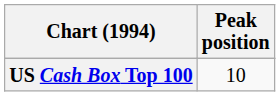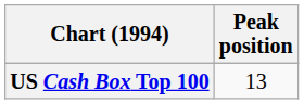 <table class="wikitable sortable plainrowheaders" style="text-align:center">
 <tr>
 <th scope="col">Chart (1994)</th>
 <th scope="col">Peak<br>position</th>
 </tr>
 <tr>
 </tr>
 <tr>
 </tr>
 <tr>
 </tr>
 <tr>
 </tr>
 <tr>
 </tr>
 <tr>
 </tr>
 <tr>
 </tr>
 <tr>
 </tr>
 <tr>
 </tr>
 <tr>
 <th scope="row">US <a href='#'><em>Cash Box</em> Top 100</a></th>
-<td>10</td>
+<td>13</td>
 </tr>
 </table>
